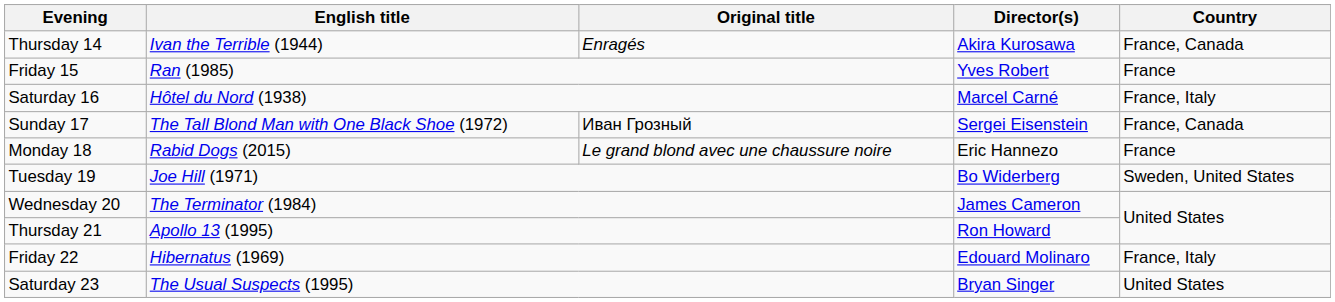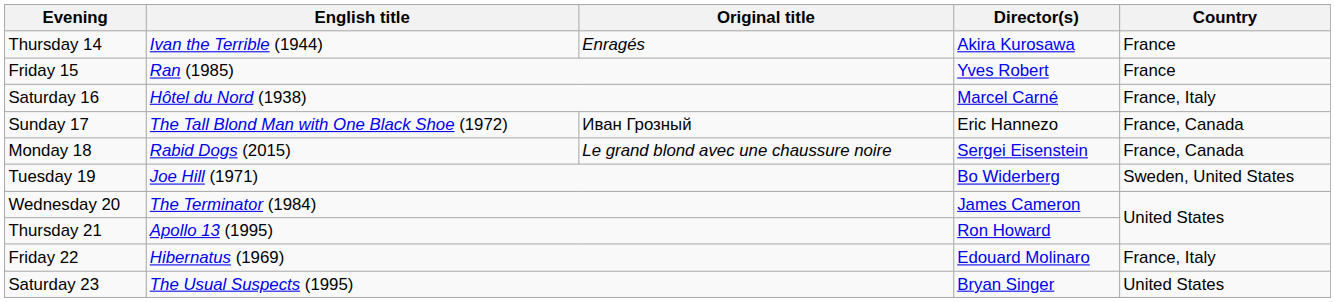 <table class="wikitable" style="width:100%;" cellpadding="5">
 <tr>
 <th scope="col">Evening</th>
 <th scope="col">English title</th>
 <th scope="col">Original title</th>
 <th scope="col">Director(s)</th>
 <th scope="col">Country</th>
 </tr>
 <tr>
 <td data-sort-value="14">Thursday 14</td>
 <td><em><a href='#'>Ivan the Terrible</a></em> (1944)</td>
 <td><em>Enragés</em></td>
 <td data-sort-value="Kurosawa"><a href='#'>Akira Kurosawa</a></td>
-<td>France, Canada</td>
+<td>France</td>
 </tr>
 <tr>
 <td data-sort-value="15">Friday 15</td>
 <td colspan=2><em><a href='#'>Ran</a></em> (1985)</td>
 <td data-sort-value="Robert"><a href='#'>Yves Robert</a></td>
 <td>France</td>
 </tr>
 <tr>
 <td data-sort-value="16">Saturday 16</td>
 <td colspan=2><em><a href='#'>Hôtel du Nord</a></em> (1938)</td>
 <td data-sort-value="Carné"><a href='#'>Marcel Carné</a></td>
 <td>France, Italy</td>
 </tr>
 <tr>
 <td data-sort-value="17">Sunday 17</td>
 <td data-sort-value="Tall"><em><a href='#'>The Tall Blond Man with One Black Shoe</a></em> (1972)</td>
 <td data-sort-value="Ivan">Иван Грозный</td>
-<td data-sort-value="Eisenstein"><a href='#'>Sergei Eisenstein</a></td>
+<td data-sort-value="Hannezo">Eric Hannezo</td>
 <td>France, Canada</td>
 </tr>
 <tr>
 <td data-sort-value="18">Monday 18</td>
 <td><em><a href='#'>Rabid Dogs</a></em> (2015)</td>
 <td data-sort-value="Grand"><em>Le grand blond avec une chaussure noire</em></td>
-<td data-sort-value="Hannezo">Eric Hannezo</td>
-<td>France</td>
+<td data-sort-value="Eisenstein"><a href='#'>Sergei Eisenstein</a></td>
+<td>France, Canada</td>
 </tr>
 <tr>
 <td data-sort-value="19">Tuesday 19</td>
 <td colspan=2><em><a href='#'>Joe Hill</a></em> (1971)</td>
 <td data-sort-value="Widerberg"><a href='#'>Bo Widerberg</a></td>
 <td>Sweden, United States</td>
 </tr>
 <tr>
 <td data-sort-value="20">Wednesday 20</td>
 <td colspan=2 data-sort-value="Terminator"><em><a href='#'>The Terminator</a></em> (1984)</td>
 <td data-sort-value="Cameron"><a href='#'>James Cameron</a></td>
 <td rowspan="2">United States</td>
 </tr>
 <tr>
 <td data-sort-value="21">Thursday 21</td>
 <td colspan=2><em><a href='#'>Apollo 13</a></em> (1995)</td>
 <td data-sort-value="Howard"><a href='#'>Ron Howard</a></td>
 </tr>
 <tr>
 <td data-sort-value="22">Friday 22</td>
 <td colspan=2><em><a href='#'>Hibernatus</a></em> (1969)</td>
 <td data-sort-value="Molinaro"><a href='#'>Edouard Molinaro</a></td>
 <td>France, Italy</td>
 </tr>
 <tr>
 <td data-sort-value="23">Saturday 23</td>
 <td colspan=2 data-sort-value="Usual"><em><a href='#'>The Usual Suspects</a></em> (1995)</td>
 <td data-sort-value="Singer"><a href='#'>Bryan Singer</a></td>
 <td>United States</td>
 </tr>
 </table>
